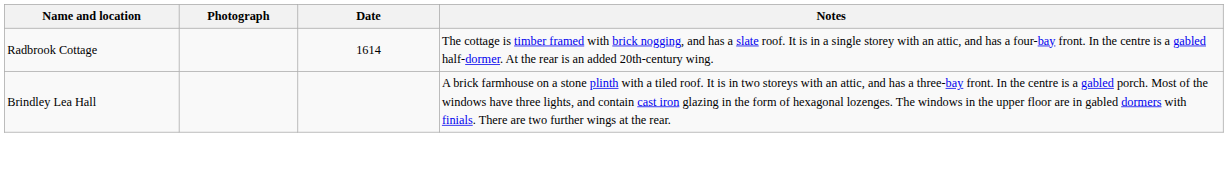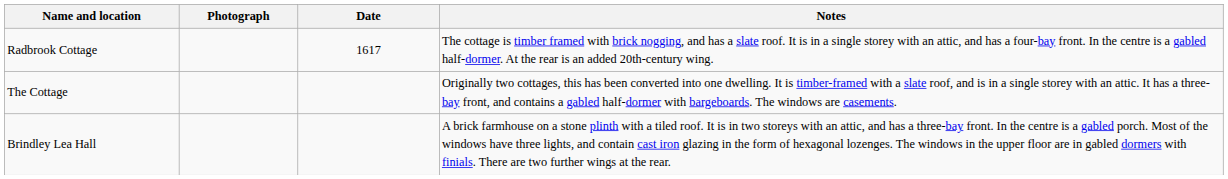 <table class="wikitable sortable plainrowheaders" style="width:100%;border:0px;text-align:left;line-height:150%;">
 <tr>
 <th scope="col"  style="width:150px">Name and location</th>
 <th scope="col"  style="width:100px" class="unsortable">Photograph</th>
 <th scope="col"  style="width:120px">Date</th>
 <th scope="col"  style="width:700px" class="unsortable">Notes</th>
 </tr>
 <tr>
 <td>Radbrook Cottage<br><small></small></td>
 <td></td>
-<td align="center">1614</td>
+<td align="center">1617</td>
 <td>The cottage is <a href='#'>timber framed</a> with <a href='#'>brick nogging</a>, and has a <a href='#'>slate</a> roof. It is in a single storey with an attic, and has a four-<a href='#'>bay</a> front.  In the centre is a <a href='#'>gabled</a> half-<a href='#'>dormer</a>.  At the rear is an added 20th-century wing.</td>
+</tr>
+<tr>
+<td>The Cottage<br><small></small></td>
+<td></td>
+<td align="center"></td>
+<td>Originally two cottages, this has been converted into one dwelling.  It is <a href='#'>timber-framed</a> with a <a href='#'>slate</a> roof, and is in a single storey with an attic.  It has a three-<a href='#'>bay</a> front, and contains a <a href='#'>gabled</a> half-<a href='#'>dormer</a> with <a href='#'>bargeboards</a>.  The windows are <a href='#'>casements</a>.</td>
 </tr>
 <tr>
 <td>Brindley Lea Hall<br><small></small></td>
 <td></td>
 <td align="center"></td>
 <td>A brick farmhouse on a stone <a href='#'>plinth</a> with a tiled roof.  It is in two storeys with an attic, and has a three-<a href='#'>bay</a> front.  In the centre is a <a href='#'>gabled</a> porch.  Most of the windows have three lights, and contain <a href='#'>cast iron</a> glazing in the form of hexagonal lozenges.  The windows in the upper floor are in gabled <a href='#'>dormers</a> with <a href='#'>finials</a>.  There are two further wings at the rear.</td>
 </tr>
 <tr>
 </tr>
 </table>
